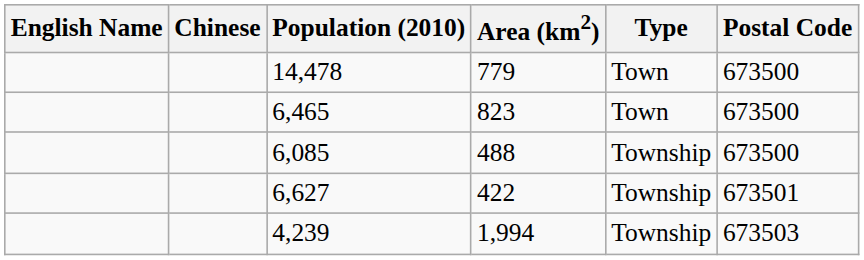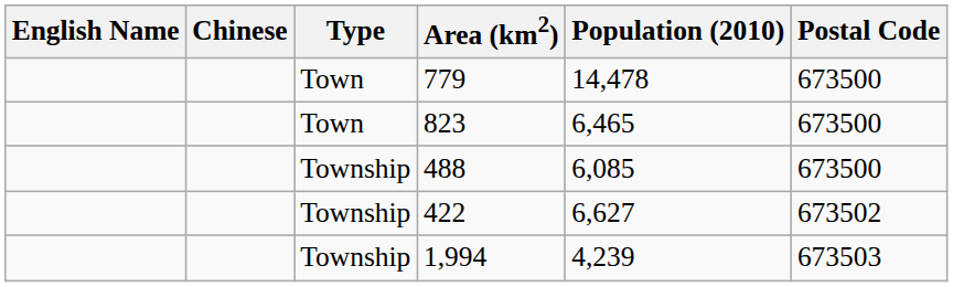 <table class="wikitable">
 <tr>
 <th>English Name</th>
 <th>Chinese</th>
+<th>Type</th>
+<th>Area (km<sup>2</sup>)</th>
 <th>Population (2010)</th>
-<th>Area (km<sup>2</sup>)</th>
-<th>Type</th>
 <th>Postal Code</th>
 </tr>
 <tr>
 <td></td>
 <td></td>
+<td>Town</td>
+<td>779</td>
 <td>14,478</td>
-<td>779</td>
-<td>Town</td>
 <td>673500</td>
 </tr>
 <tr>
 <td></td>
 <td></td>
+<td>Town</td>
+<td>823</td>
 <td>6,465</td>
-<td>823</td>
-<td>Town</td>
 <td>673500</td>
 </tr>
 <tr>
 <td></td>
 <td></td>
+<td>Township</td>
+<td>488</td>
 <td>6,085</td>
-<td>488</td>
-<td>Township</td>
 <td>673500</td>
 </tr>
 <tr>
 <td></td>
 <td></td>
+<td>Township</td>
+<td>422</td>
 <td>6,627</td>
-<td>422</td>
-<td>Township</td>
-<td>673501</td>
+<td>673502</td>
 </tr>
 <tr>
 <td></td>
 <td></td>
+<td>Township</td>
+<td>1,994</td>
 <td>4,239</td>
-<td>1,994</td>
-<td>Township</td>
 <td>673503</td>
 </tr>
 </table>
